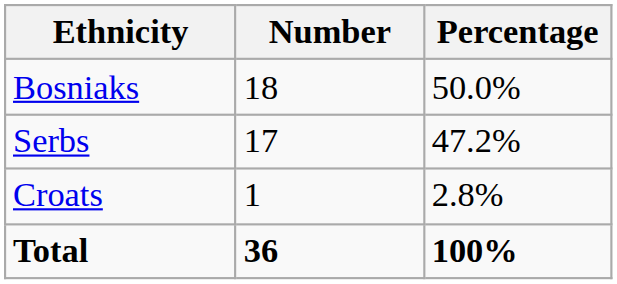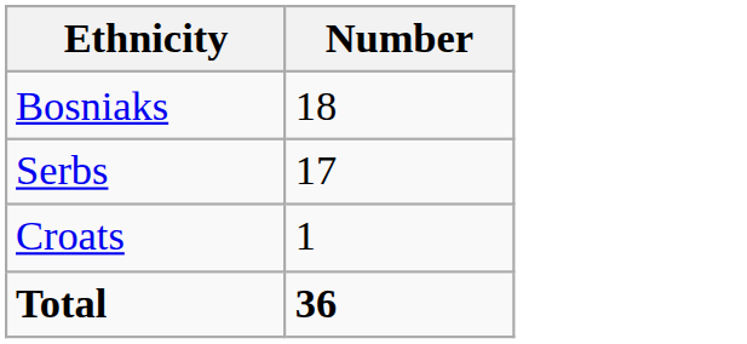 <table class="wikitable">
 <tr>
 <th width="100px">Ethnicity</th>
 <th width="80px">Number</th>
-<th width="80px">Percentage</th>
 </tr>
 <tr>
 <td><a href='#'>Bosniaks</a></td>
 <td>18</td>
-<td>50.0%</td>
 </tr>
 <tr>
 <td><a href='#'>Serbs</a></td>
 <td>17</td>
-<td>47.2%</td>
 </tr>
 <tr>
 <td><a href='#'>Croats</a></td>
 <td>1</td>
-<td>2.8%</td>
 </tr>
 <tr>
 <td><strong>Total</strong></td>
 <td><strong>36</strong></td>
-<td><strong>100%</strong></td>
 </tr>
 </table>
